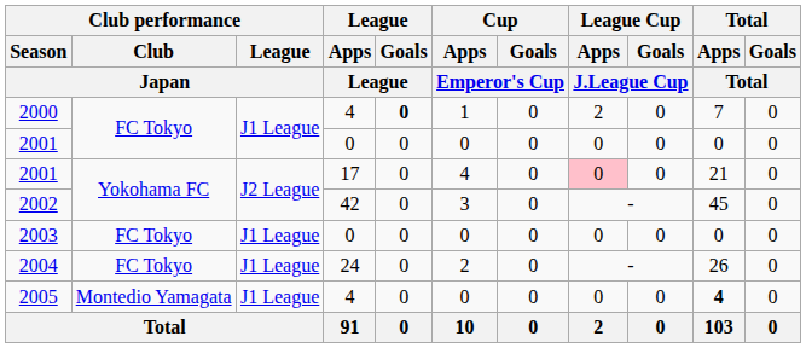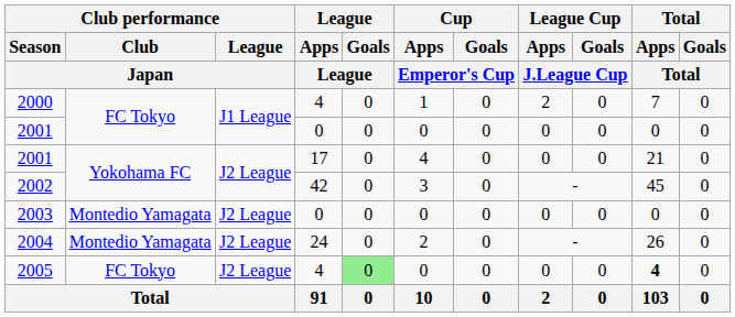 <table class="wikitable" style="text-align:center;">
 <tr>
 <th colspan=3>Club performance</th>
 <th colspan=2>League</th>
 <th colspan=2>Cup</th>
 <th colspan=2>League Cup</th>
 <th colspan=2>Total</th>
 </tr>
 <tr>
 <th>Season</th>
 <th>Club</th>
 <th>League</th>
 <th>Apps</th>
 <th>Goals</th>
 <th>Apps</th>
 <th>Goals</th>
 <th>Apps</th>
 <th>Goals</th>
 <th>Apps</th>
 <th>Goals</th>
 </tr>
 <tr>
 <th colspan=3>Japan</th>
 <th colspan=2>League</th>
 <th colspan=2><a href='#'>Emperor's Cup</a></th>
 <th colspan=2><a href='#'>J.League Cup</a></th>
 <th colspan=2>Total</th>
 </tr>
 <tr>
 <td><a href='#'>2000</a></td>
 <td rowspan="2"><a href='#'>FC Tokyo</a></td>
 <td rowspan="2"><a href='#'>J1 League</a></td>
 <td>4</td>
-<td><strong>0</strong></td>
+<td>0</td>
 <td>1</td>
 <td>0</td>
 <td>2</td>
 <td>0</td>
 <td>7</td>
 <td>0</td>
 </tr>
 <tr>
 <td><a href='#'>2001</a></td>
 <td>0</td>
 <td>0</td>
 <td>0</td>
 <td>0</td>
 <td>0</td>
 <td>0</td>
 <td>0</td>
 <td>0</td>
 </tr>
 <tr>
 <td><a href='#'>2001</a></td>
 <td rowspan="2"><a href='#'>Yokohama FC</a></td>
 <td rowspan="2"><a href='#'>J2 League</a></td>
 <td>17</td>
 <td>0</td>
 <td>4</td>
 <td>0</td>
-<td style="background: pink;">0</td>
+<td>0</td>
 <td>0</td>
 <td>21</td>
 <td>0</td>
 </tr>
 <tr>
 <td><a href='#'>2002</a></td>
 <td>42</td>
 <td>0</td>
 <td>3</td>
 <td>0</td>
 <td colspan="2">-</td>
 <td>45</td>
 <td>0</td>
 </tr>
 <tr>
 <td><a href='#'>2003</a></td>
-<td><a href='#'>FC Tokyo</a></td>
-<td><a href='#'>J1 League</a></td>
+<td><a href='#'>Montedio Yamagata</a></td>
+<td><a href='#'>J2 League</a></td>
 <td>0</td>
 <td>0</td>
 <td>0</td>
 <td>0</td>
 <td>0</td>
 <td>0</td>
 <td>0</td>
 <td>0</td>
 </tr>
 <tr>
 <td><a href='#'>2004</a></td>
-<td><a href='#'>FC Tokyo</a></td>
-<td><a href='#'>J1 League</a></td>
+<td><a href='#'>Montedio Yamagata</a></td>
+<td><a href='#'>J2 League</a></td>
 <td>24</td>
 <td>0</td>
 <td>2</td>
 <td>0</td>
 <td colspan="2">-</td>
 <td>26</td>
 <td>0</td>
 </tr>
 <tr>
 <td><a href='#'>2005</a></td>
-<td><a href='#'>Montedio Yamagata</a></td>
-<td><a href='#'>J1 League</a></td>
+<td><a href='#'>FC Tokyo</a></td>
+<td><a href='#'>J2 League</a></td>
 <td>4</td>
-<td>0</td>
+<td style="background: lightgreen;">0</td>
 <td>0</td>
 <td>0</td>
 <td>0</td>
 <td>0</td>
 <td><strong>4</strong></td>
 <td>0</td>
 </tr>
 <tr>
 <th colspan=3>Total</th>
 <th>91</th>
 <th>0</th>
 <th>10</th>
 <th>0</th>
 <th>2</th>
 <th>0</th>
 <th>103</th>
 <th>0</th>
 </tr>
 </table>
